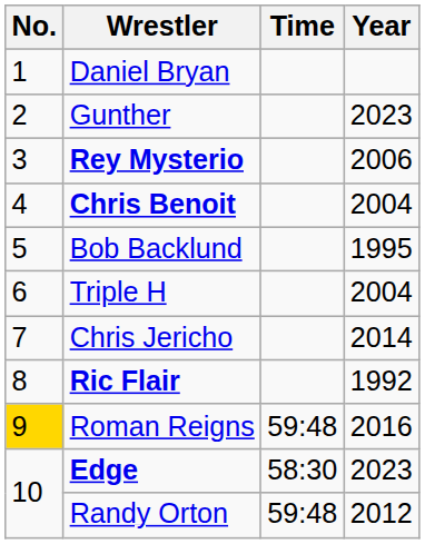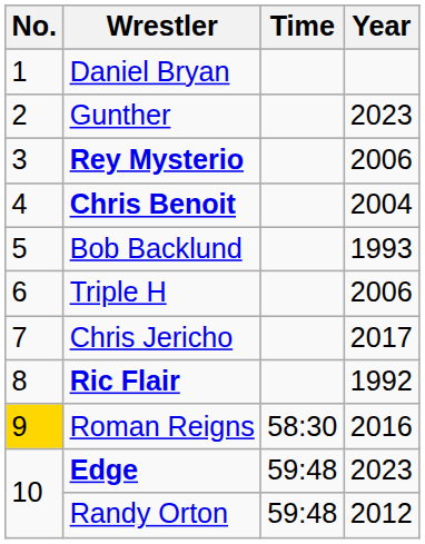 <table class="wikitable sortable">
 <tr>
 <th>No.</th>
 <th>Wrestler</th>
 <th>Time</th>
 <th>Year</th>
 </tr>
 <tr>
 <td>1</td>
 <td><a href='#'>Daniel Bryan</a></td>
 <td></td>
 <td></td>
 </tr>
 <tr>
 <td>2</td>
 <td><a href='#'>Gunther</a></td>
 <td></td>
 <td>2023</td>
 </tr>
 <tr>
 <td>3</td>
 <td><strong><a href='#'>Rey Mysterio</a></strong></td>
 <td></td>
 <td>2006</td>
 </tr>
 <tr>
 <td>4</td>
 <td><strong><a href='#'>Chris Benoit</a></strong></td>
 <td></td>
 <td>2004</td>
 </tr>
 <tr>
 <td>5</td>
 <td><a href='#'>Bob Backlund</a></td>
 <td></td>
-<td>1995</td>
+<td>1993</td>
 </tr>
 <tr>
 <td>6</td>
 <td><a href='#'>Triple H</a></td>
 <td></td>
-<td>2004</td>
+<td>2006</td>
 </tr>
 <tr>
 <td>7</td>
 <td><a href='#'>Chris Jericho</a></td>
 <td></td>
-<td>2014</td>
+<td>2017</td>
 </tr>
 <tr>
 <td>8</td>
 <td><strong><a href='#'>Ric Flair</a></strong></td>
 <td></td>
 <td>1992</td>
 </tr>
 <tr>
 <td style="background: gold;">9</td>
 <td><a href='#'>Roman Reigns</a></td>
-<td>59:48</td>
+<td>58:30</td>
 <td>2016</td>
 </tr>
 <tr>
 <td rowspan=2>10</td>
 <td><strong><a href='#'>Edge</a></strong></td>
-<td>58:30</td>
+<td>59:48</td>
 <td>2023</td>
 </tr>
 <tr>
 <td><a href='#'>Randy Orton</a></td>
 <td>59:48</td>
 <td>2012</td>
 </tr>
 </table>
